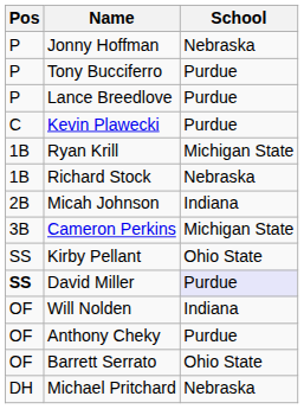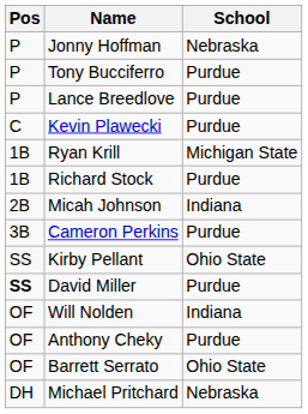 <table class=wikitable>
 <tr>
 <th>Pos</th>
 <th>Name</th>
 <th>School</th>
 </tr>
 <tr>
 <td>P</td>
 <td>Jonny Hoffman</td>
 <td>Nebraska</td>
 </tr>
 <tr>
 <td>P</td>
 <td>Tony Bucciferro</td>
 <td>Purdue</td>
 </tr>
 <tr>
 <td>P</td>
 <td>Lance Breedlove</td>
 <td>Purdue</td>
 </tr>
 <tr>
 <td>C</td>
 <td><a href='#'>Kevin Plawecki</a></td>
 <td>Purdue</td>
 </tr>
 <tr>
 <td>1B</td>
 <td>Ryan Krill</td>
 <td>Michigan State</td>
 </tr>
 <tr>
 <td>1B</td>
 <td>Richard Stock</td>
-<td>Nebraska</td>
+<td>Purdue</td>
 </tr>
 <tr>
 <td>2B</td>
 <td>Micah Johnson</td>
 <td>Indiana</td>
 </tr>
 <tr>
 <td>3B</td>
 <td><a href='#'>Cameron Perkins</a></td>
-<td>Michigan State</td>
+<td>Purdue</td>
 </tr>
 <tr>
 <td>SS</td>
 <td>Kirby Pellant</td>
 <td>Ohio State</td>
 </tr>
 <tr>
 <td><strong>SS</strong></td>
 <td>David Miller</td>
-<td style="background: lavender;">Purdue</td>
+<td>Purdue</td>
 </tr>
 <tr>
 <td>OF</td>
 <td>Will Nolden</td>
 <td>Indiana</td>
 </tr>
 <tr>
 <td>OF</td>
 <td>Anthony Cheky</td>
 <td>Purdue</td>
 </tr>
 <tr>
 <td>OF</td>
 <td>Barrett Serrato</td>
 <td>Ohio State</td>
 </tr>
 <tr>
 <td>DH</td>
 <td>Michael Pritchard</td>
 <td>Nebraska</td>
 </tr>
 </table>
